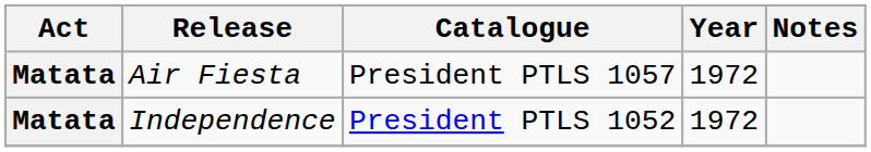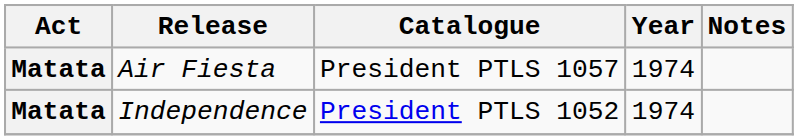 <table class="wikitable plainrowheaders sortable">
 <tr>
 <th scope="col" class="unsortable">Act</th>
 <th scope="col">Release</th>
 <th scope="col">Catalogue</th>
 <th scope="col">Year</th>
 <th scope="col" class="unsortable">Notes</th>
 </tr>
 <tr>
 <th scope="row">Matata</th>
 <td><em>Air Fiesta</em></td>
 <td>President PTLS 1057</td>
-<td>1972</td>
+<td>1974</td>
 <td></td>
 </tr>
 <tr>
 <th scope="row">Matata</th>
 <td><em>Independence</em></td>
 <td><a href='#'>President</a> PTLS 1052</td>
-<td>1972</td>
+<td>1974</td>
 <td></td>
 </tr>
 <tr>
 </tr>
 </table>
